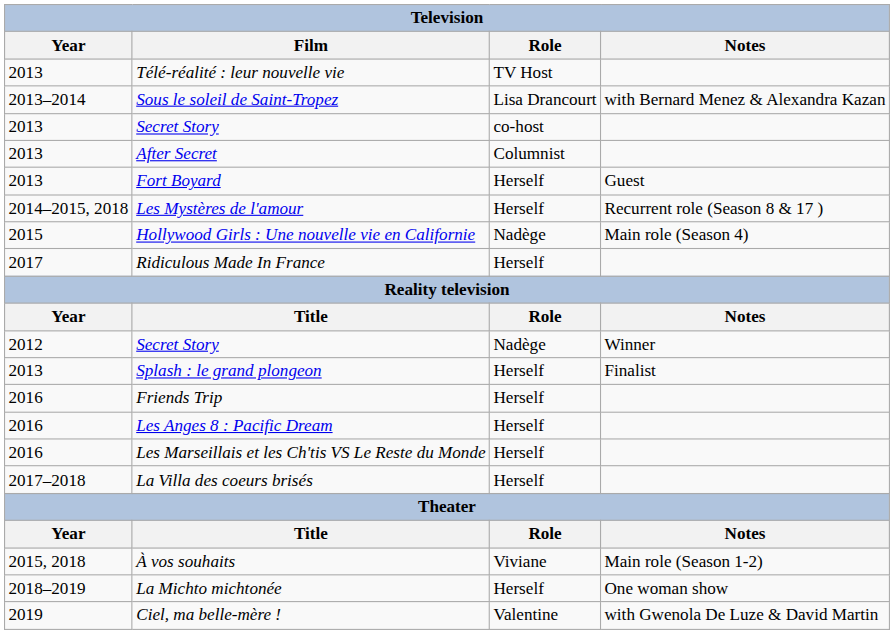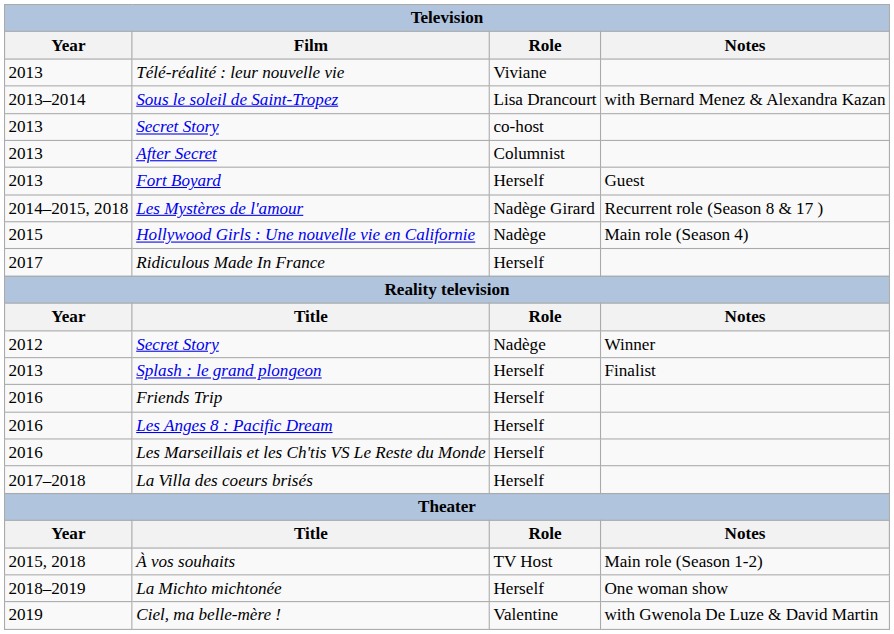 <table class="wikitable">
 <tr style="background:#ccc; text-align:center;">
 <th colspan="4" style="background: LightSteelBlue;">Television</th>
 </tr>
 <tr style="background:#ccc; text-align:center;">
 <th>Year</th>
 <th>Film</th>
 <th>Role</th>
 <th>Notes</th>
 </tr>
 <tr>
 <td>2013</td>
 <td><em>Télé-réalité : leur nouvelle vie</em></td>
-<td>TV Host</td>
+<td>Viviane</td>
 <td></td>
 </tr>
 <tr>
 <td>2013–2014</td>
 <td><em><a href='#'>Sous le soleil de Saint-Tropez</a></em></td>
 <td>Lisa Drancourt</td>
 <td>with Bernard Menez & Alexandra Kazan</td>
 </tr>
 <tr>
 <td>2013</td>
 <td><em><a href='#'>Secret Story</a></em></td>
 <td>co-host</td>
 <td></td>
 </tr>
 <tr>
 <td>2013</td>
 <td><em><a href='#'>After Secret</a></em></td>
 <td>Columnist</td>
 <td></td>
 </tr>
 <tr>
 <td>2013</td>
 <td><em><a href='#'>Fort Boyard</a></em></td>
 <td>Herself</td>
 <td>Guest</td>
 </tr>
 <tr>
 <td>2014–2015, 2018</td>
 <td><em><a href='#'>Les Mystères de l'amour</a></em></td>
-<td>Herself</td>
+<td>Nadège Girard</td>
 <td>Recurrent role (Season 8 & 17 )</td>
 </tr>
 <tr>
 <td>2015</td>
 <td><em><a href='#'>Hollywood Girls : Une nouvelle vie en Californie</a></em></td>
 <td>Nadège</td>
 <td>Main role (Season 4)</td>
 </tr>
 <tr>
 <td>2017</td>
 <td><em>Ridiculous Made In France</em></td>
 <td>Herself</td>
 <td></td>
 </tr>
 <tr style="background:#ccc; text-align:center;">
 <th colspan="4" style="background: LightSteelBlue;">Reality television</th>
 </tr>
 <tr style="background:#ccc; text-align:center;">
 <th>Year</th>
 <th>Title</th>
 <th>Role</th>
 <th>Notes</th>
 </tr>
 <tr>
 <td>2012</td>
 <td><em><a href='#'>Secret Story</a></em></td>
 <td>Nadège</td>
 <td>Winner</td>
 </tr>
 <tr>
 <td>2013</td>
 <td><em><a href='#'>Splash : le grand plongeon</a></em></td>
 <td>Herself</td>
 <td>Finalist</td>
 </tr>
 <tr>
 <td>2016</td>
 <td><em>Friends Trip</em></td>
 <td>Herself</td>
 <td></td>
 </tr>
 <tr>
 <td>2016</td>
 <td><em><a href='#'>Les Anges 8 : Pacific Dream</a></em></td>
 <td>Herself</td>
 <td></td>
 </tr>
 <tr>
 <td>2016</td>
 <td><em>Les Marseillais et les Ch'tis VS Le Reste du Monde</em></td>
 <td>Herself</td>
 <td></td>
 </tr>
 <tr>
 <td>2017–2018</td>
 <td><em>La Villa des coeurs brisés</em></td>
 <td>Herself</td>
 <td></td>
 </tr>
 <tr>
 </tr>
 <tr style="background:#ccc; text-align:center;">
 <th colspan="4" style="background: LightSteelBlue;">Theater</th>
 </tr>
 <tr style="background:#ccc; text-align:center;">
 <th>Year</th>
 <th>Title</th>
 <th>Role</th>
 <th>Notes</th>
 </tr>
 <tr>
 <td>2015, 2018</td>
 <td><em>À vos souhaits</em></td>
-<td>Viviane</td>
+<td>TV Host</td>
 <td>Main role (Season 1-2)</td>
 </tr>
 <tr>
 <td>2018–2019</td>
 <td><em>La Michto michtonée</em></td>
 <td>Herself</td>
 <td>One woman show</td>
 </tr>
 <tr>
 <td>2019</td>
 <td><em>Ciel, ma belle-mère !</em></td>
 <td>Valentine</td>
 <td>with Gwenola De Luze & David Martin</td>
 </tr>
 </table>
